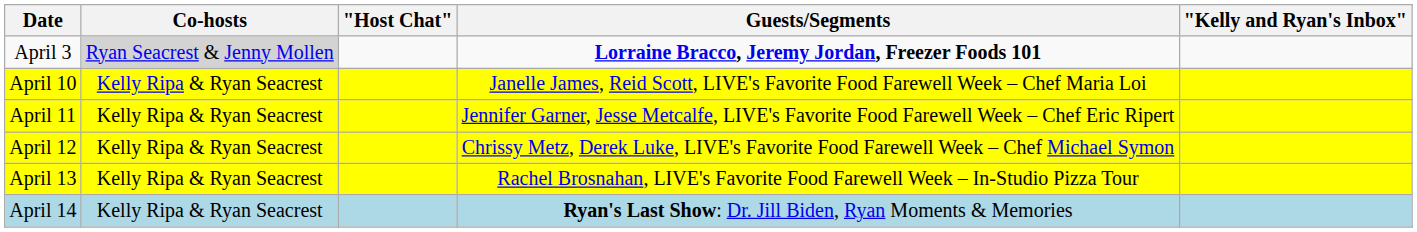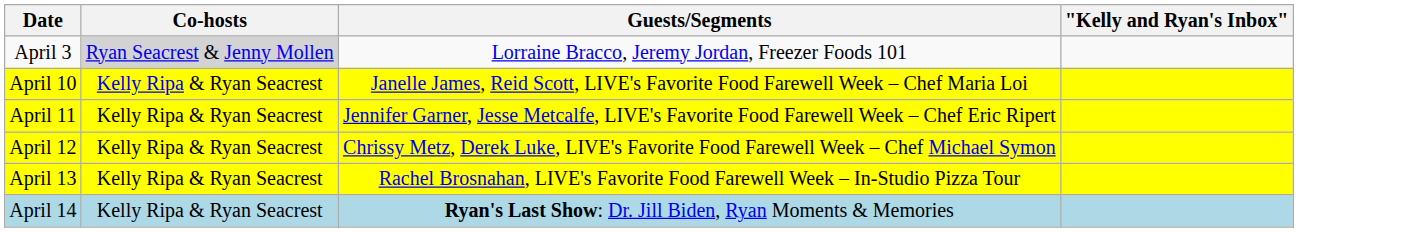 <table class="wikitable sortable" style="text-align:center;">
 <tr>
 <th>Date</th>
 <th>Co-hosts</th>
-<th>"Host Chat"</th>
 <th>Guests/Segments</th>
 <th>"Kelly and Ryan's Inbox"</th>
 </tr>
 <tr>
 <td>April 3</td>
 <td style="background: lightgrey;"><a href='#'>Ryan Seacrest</a> & <a href='#'>Jenny Mollen</a></td>
-<td></td>
-<td><strong><a href='#'>Lorraine Bracco</a>, <a href='#'>Jeremy Jordan</a>, Freezer Foods 101</strong></td>
+<td><a href='#'>Lorraine Bracco</a>, <a href='#'>Jeremy Jordan</a>, Freezer Foods 101</td>
 <td></td>
 </tr>
 <tr style="background:yellow;">
 <td>April 10</td>
 <td><a href='#'>Kelly Ripa</a> & Ryan Seacrest</td>
-<td></td>
 <td><a href='#'>Janelle James</a>, <a href='#'>Reid Scott</a>, LIVE's Favorite Food Farewell Week – Chef Maria Loi</td>
 <td></td>
 </tr>
 <tr style="background:yellow;">
 <td>April 11</td>
 <td>Kelly Ripa & Ryan Seacrest</td>
-<td></td>
 <td><a href='#'>Jennifer Garner</a>, <a href='#'>Jesse Metcalfe</a>, LIVE's Favorite Food Farewell Week – Chef Eric Ripert</td>
 <td></td>
 </tr>
 <tr style="background:yellow;">
 <td>April 12</td>
 <td>Kelly Ripa & Ryan Seacrest</td>
-<td></td>
 <td><a href='#'>Chrissy Metz</a>, <a href='#'>Derek Luke</a>, LIVE's Favorite Food Farewell Week – Chef <a href='#'>Michael Symon</a></td>
 <td></td>
 </tr>
 <tr style="background:yellow;">
 <td>April 13</td>
 <td>Kelly Ripa & Ryan Seacrest</td>
-<td></td>
 <td><a href='#'>Rachel Brosnahan</a>, LIVE's Favorite Food Farewell Week – In-Studio Pizza Tour</td>
 <td></td>
 </tr>
 <tr style="background:lightblue;">
 <td>April 14</td>
 <td>Kelly Ripa & Ryan Seacrest</td>
-<td></td>
 <td><strong>Ryan's Last Show</strong>: <a href='#'>Dr. Jill Biden</a>, <a href='#'>Ryan</a> Moments & Memories</td>
 <td></td>
 </tr>
 </table>
